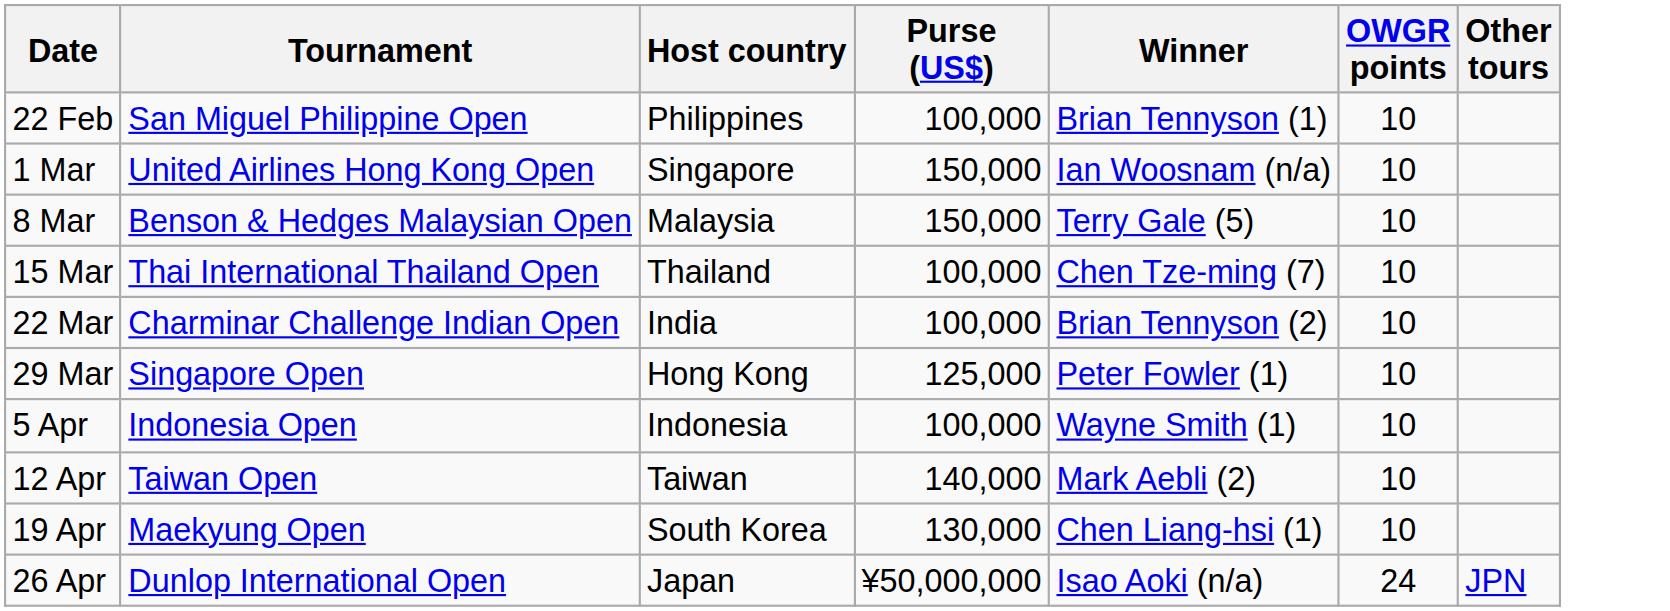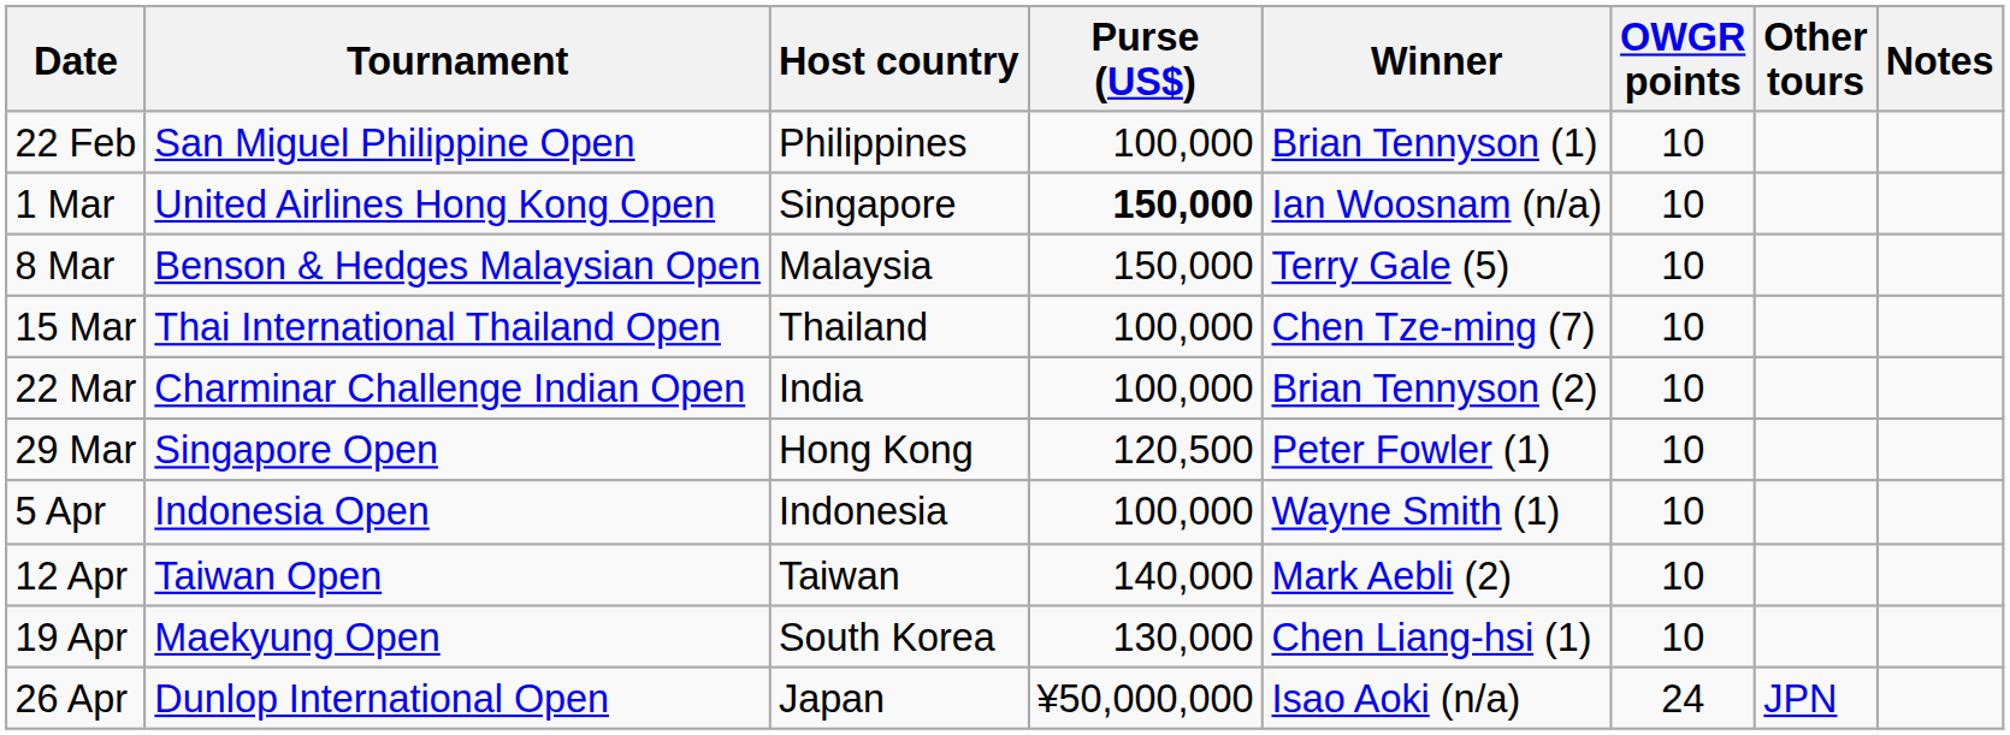 <table class="wikitable" style="font-size:95%">
 <tr>
 <th>Date</th>
 <th>Tournament</th>
 <th>Host country</th>
 <th>Purse<br>(<a href='#'>US$</a>)</th>
 <th>Winner</th>
 <th><a href='#'>OWGR</a><br>points</th>
 <th>Other<br>tours</th>
+<th>Notes</th>
 </tr>
 <tr>
 <td>22 Feb</td>
 <td><a href='#'>San Miguel Philippine Open</a></td>
 <td>Philippines</td>
 <td align=right>100,000</td>
 <td> <a href='#'>Brian Tennyson</a> (1)</td>
 <td align=center>10</td>
 <td></td>
+<td></td>
 </tr>
 <tr>
 <td>1 Mar</td>
 <td><a href='#'>United Airlines Hong Kong Open</a></td>
 <td>Singapore</td>
-<td align=right>150,000</td>
+<td align=right><strong>150,000</strong></td>
 <td> <a href='#'>Ian Woosnam</a> (n/a)</td>
 <td align=center>10</td>
+<td></td>
 <td></td>
 </tr>
 <tr>
 <td>8 Mar</td>
 <td><a href='#'>Benson & Hedges Malaysian Open</a></td>
 <td>Malaysia</td>
 <td align=right>150,000</td>
 <td> <a href='#'>Terry Gale</a> (5)</td>
 <td align=center>10</td>
 <td></td>
+<td></td>
 </tr>
 <tr>
 <td>15 Mar</td>
 <td><a href='#'>Thai International Thailand Open</a></td>
 <td>Thailand</td>
 <td align=right>100,000</td>
 <td> <a href='#'>Chen Tze-ming</a> (7)</td>
 <td align=center>10</td>
+<td></td>
 <td></td>
 </tr>
 <tr>
 <td>22 Mar</td>
 <td><a href='#'>Charminar Challenge Indian Open</a></td>
 <td>India</td>
 <td align=right>100,000</td>
 <td> <a href='#'>Brian Tennyson</a> (2)</td>
 <td align=center>10</td>
 <td></td>
+<td></td>
 </tr>
 <tr>
 <td>29 Mar</td>
 <td><a href='#'>Singapore Open</a></td>
 <td>Hong Kong</td>
-<td align=right>125,000</td>
+<td align=right>120,500</td>
 <td> <a href='#'>Peter Fowler</a> (1)</td>
 <td align=center>10</td>
+<td></td>
 <td></td>
 </tr>
 <tr>
 <td>5 Apr</td>
 <td><a href='#'>Indonesia Open</a></td>
 <td>Indonesia</td>
 <td align=right>100,000</td>
 <td> <a href='#'>Wayne Smith</a> (1)</td>
 <td align=center>10</td>
 <td></td>
+<td></td>
 </tr>
 <tr>
 <td>12 Apr</td>
 <td><a href='#'>Taiwan Open</a></td>
 <td>Taiwan</td>
 <td align=right>140,000</td>
 <td> <a href='#'>Mark Aebli</a> (2)</td>
 <td align=center>10</td>
+<td></td>
 <td></td>
 </tr>
 <tr>
 <td>19 Apr</td>
 <td><a href='#'>Maekyung Open</a></td>
 <td>South Korea</td>
 <td align=right>130,000</td>
 <td> <a href='#'>Chen Liang-hsi</a> (1)</td>
 <td align=center>10</td>
 <td></td>
+<td></td>
 </tr>
 <tr>
 <td>26 Apr</td>
 <td><a href='#'>Dunlop International Open</a></td>
 <td>Japan</td>
 <td align=right>¥50,000,000</td>
 <td> <a href='#'>Isao Aoki</a> (n/a)</td>
 <td align=center>24</td>
 <td><a href='#'>JPN</a></td>
+<td></td>
 </tr>
 </table>
